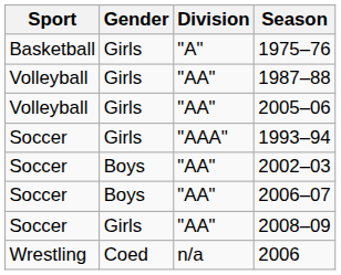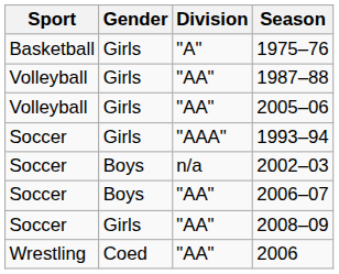 <table class="wikitable" border="1">
 <tr>
 <th>Sport</th>
 <th>Gender</th>
 <th>Division</th>
 <th>Season</th>
 </tr>
 <tr>
 <td>Basketball</td>
 <td>Girls</td>
 <td>"A"</td>
 <td>1975–76</td>
 </tr>
 <tr>
 <td>Volleyball</td>
 <td>Girls</td>
 <td>"AA"</td>
 <td>1987–88</td>
 </tr>
 <tr>
 <td>Volleyball</td>
 <td>Girls</td>
 <td>"AA"</td>
 <td>2005–06</td>
 </tr>
 <tr>
 <td>Soccer</td>
 <td>Girls</td>
 <td>"AAA"</td>
 <td>1993–94</td>
 </tr>
 <tr>
 <td>Soccer</td>
 <td>Boys</td>
-<td>"AA"</td>
+<td>n/a</td>
 <td>2002–03</td>
 </tr>
 <tr>
 <td>Soccer</td>
 <td>Boys</td>
 <td>"AA"</td>
 <td>2006–07</td>
 </tr>
 <tr>
 <td>Soccer</td>
 <td>Girls</td>
 <td>"AA"</td>
 <td>2008–09</td>
 </tr>
 <tr>
 <td>Wrestling</td>
 <td>Coed</td>
-<td>n/a</td>
+<td>"AA"</td>
 <td>2006</td>
 </tr>
 </table>
